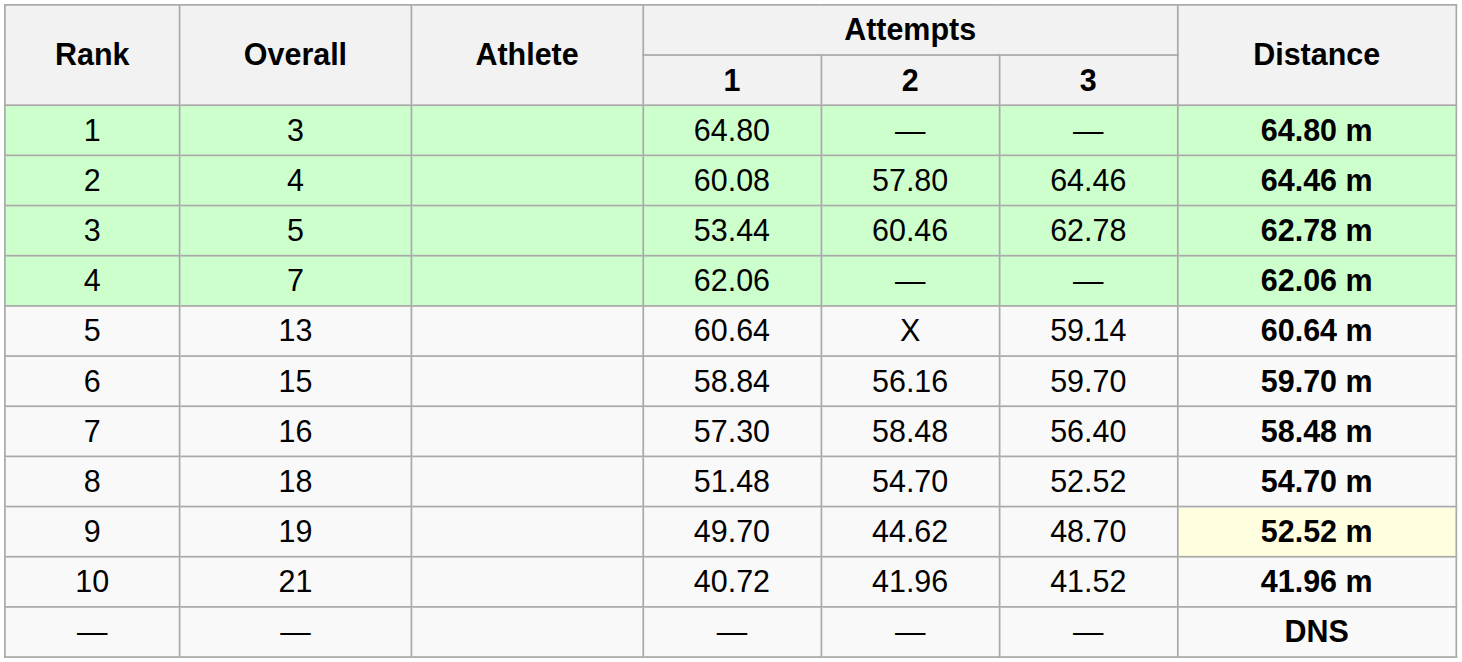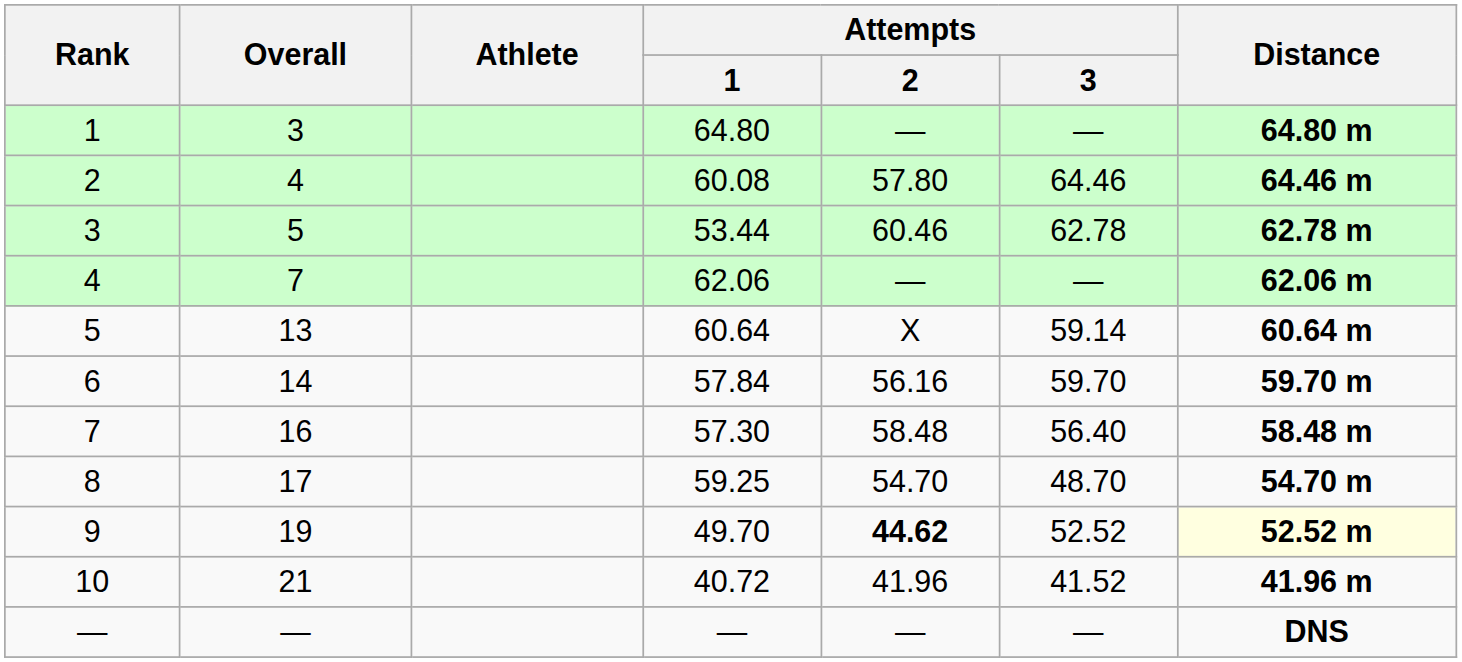 <table class="wikitable" style=" text-align:center; font-size:110%;" width="95%">
 <tr>
 <th rowspan="2">Rank</th>
 <th rowspan="2">Overall</th>
 <th rowspan="2">Athlete</th>
 <th colspan="3">Attempts</th>
 <th rowspan="2">Distance</th>
 </tr>
 <tr>
 <th>1</th>
 <th>2</th>
 <th>3</th>
 </tr>
 <tr style="background:#ccffcc;">
 <td>1</td>
 <td>3</td>
 <td align=left></td>
 <td>64.80</td>
 <td>—</td>
 <td>—</td>
 <td><strong>64.80 m</strong></td>
 </tr>
 <tr style="background:#ccffcc;">
 <td>2</td>
 <td>4</td>
 <td align=left></td>
 <td>60.08</td>
 <td>57.80</td>
 <td>64.46</td>
 <td><strong>64.46 m</strong></td>
 </tr>
 <tr style="background:#ccffcc;">
 <td>3</td>
 <td>5</td>
 <td align=left></td>
 <td>53.44</td>
 <td>60.46</td>
 <td>62.78</td>
 <td><strong>62.78 m</strong></td>
 </tr>
 <tr style="background:#ccffcc;">
 <td>4</td>
 <td>7</td>
 <td align=left></td>
 <td>62.06</td>
 <td>—</td>
 <td>—</td>
 <td><strong>62.06 m</strong></td>
 </tr>
 <tr>
 <td>5</td>
 <td>13</td>
 <td align=left></td>
 <td>60.64</td>
 <td>X</td>
 <td>59.14</td>
 <td><strong>60.64 m</strong></td>
 </tr>
 <tr>
 <td>6</td>
-<td>15</td>
+<td>14</td>
 <td align=left></td>
-<td>58.84</td>
+<td>57.84</td>
 <td>56.16</td>
 <td>59.70</td>
 <td><strong>59.70 m</strong></td>
 </tr>
 <tr>
 <td>7</td>
 <td>16</td>
 <td align=left></td>
 <td>57.30</td>
 <td>58.48</td>
 <td>56.40</td>
 <td><strong>58.48 m</strong></td>
 </tr>
 <tr>
 <td>8</td>
-<td>18</td>
+<td>17</td>
 <td align=left></td>
-<td>51.48</td>
+<td>59.25</td>
 <td>54.70</td>
-<td>52.52</td>
+<td>48.70</td>
 <td><strong>54.70 m</strong></td>
 </tr>
 <tr>
 <td>9</td>
 <td>19</td>
 <td align=left></td>
 <td>49.70</td>
-<td>44.62</td>
-<td>48.70</td>
+<td><strong>44.62</strong></td>
+<td>52.52</td>
 <td style="background: lightyellow;"><strong>52.52 m</strong></td>
 </tr>
 <tr>
 <td>10</td>
 <td>21</td>
 <td align=left></td>
 <td>40.72</td>
 <td>41.96</td>
 <td>41.52</td>
 <td><strong>41.96 m</strong></td>
 </tr>
 <tr>
 <td>—</td>
 <td>—</td>
 <td align=left></td>
 <td>—</td>
 <td>—</td>
 <td>—</td>
 <td><strong>DNS</strong></td>
 </tr>
 </table>
